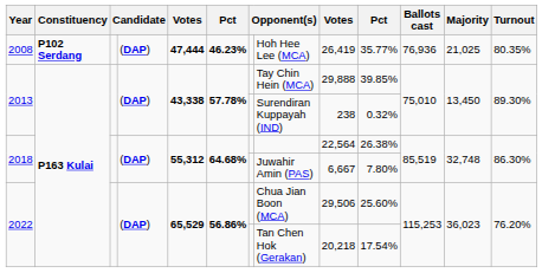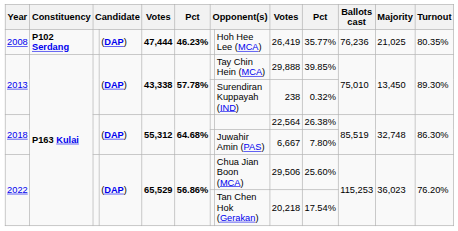 <table class="wikitable" style="margin:0.5em ; font-size:95%">
 <tr>
 <th>Year</th>
 <th>Constituency</th>
 <th colspan=2>Candidate</th>
 <th>Votes</th>
 <th>Pct</th>
 <th colspan=2>Opponent(s)</th>
 <th>Votes</th>
 <th>Pct</th>
 <th>Ballots cast</th>
 <th>Majority</th>
 <th>Turnout</th>
 </tr>
 <tr>
 <td><a href='#'>2008</a></td>
 <td><strong>P102 <a href='#'>Serdang</a></strong></td>
 <td></td>
 <td> (<a href='#'><strong>DAP</strong></a>)</td>
 <td align="right"><strong>47,444</strong></td>
 <td><strong>46.23%</strong></td>
 <td></td>
 <td>Hoh Hee Lee (<a href='#'>MCA</a>)</td>
 <td align="right">26,419</td>
 <td>35.77%</td>
-<td>76,936</td>
+<td>76,236</td>
 <td>21,025</td>
 <td>80.35%</td>
 </tr>
 <tr>
 <td rowspan="2"><a href='#'>2013</a></td>
 <td rowspan="6"><strong>P163 <a href='#'>Kulai</a></strong></td>
 <td rowspan="2" ></td>
 <td rowspan="2"> (<a href='#'><strong>DAP</strong></a>)</td>
 <td rowspan="2" align="right"><strong>43,338</strong></td>
 <td rowspan="2"><strong>57.78%</strong></td>
 <td></td>
 <td>Tay Chin Hein (<a href='#'>MCA</a>)</td>
 <td align="right">29,888</td>
 <td>39.85%</td>
 <td rowspan="2">75,010</td>
 <td rowspan="2">13,450</td>
 <td rowspan="2">89.30%</td>
 </tr>
 <tr>
 <td></td>
 <td>Surendiran Kuppayah (<a href='#'>IND</a>)</td>
 <td align="right">238</td>
 <td align="right">0.32%</td>
 </tr>
 <tr>
 <td rowspan="2"><a href='#'>2018</a></td>
 <td rowspan="2" ></td>
 <td rowspan="2"> (<a href='#'><strong>DAP</strong></a>)</td>
 <td rowspan="2" align="right"><strong>55,312</strong></td>
 <td rowspan="2"><strong>64.68%</strong></td>
 <td></td>
 <td></td>
 <td align="right">22,564</td>
 <td>26.38%</td>
 <td rowspan="2">85,519</td>
 <td rowspan="2">32,748</td>
 <td rowspan="2">86.30%</td>
 </tr>
 <tr>
 <td></td>
 <td>Juwahir Amin (<a href='#'>PAS</a>)</td>
 <td align="right">6,667</td>
 <td align="right">7.80%</td>
 </tr>
 <tr>
 <td rowspan=2><a href='#'>2022</a></td>
 <td rowspan=2 ></td>
 <td rowspan=2> (<a href='#'><strong>DAP</strong></a>)</td>
 <td rowspan=2 align="right"><strong>65,529</strong></td>
 <td rowspan=2><strong>56.86%</strong></td>
 <td></td>
 <td>Chua Jian Boon (<a href='#'>MCA</a>)</td>
 <td align="right">29,506</td>
 <td>25.60%</td>
 <td rowspan="2">115,253</td>
 <td rowspan="2">36,023</td>
 <td rowspan="2">76.20%</td>
 </tr>
 <tr>
 <td bgcolor=></td>
 <td>Tan Chen Hok (<a href='#'>Gerakan</a>)</td>
 <td align="right">20,218</td>
 <td>17.54%</td>
 </tr>
 </table>
